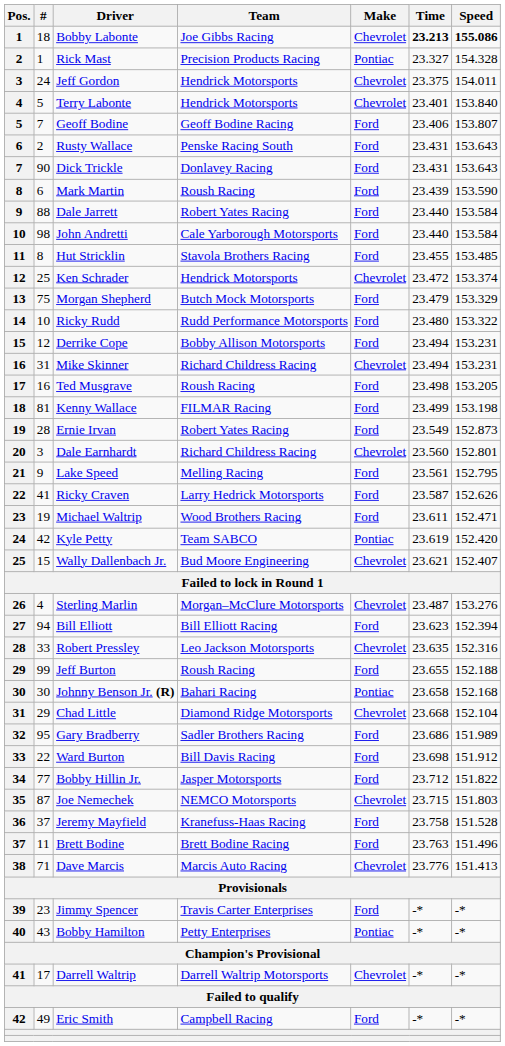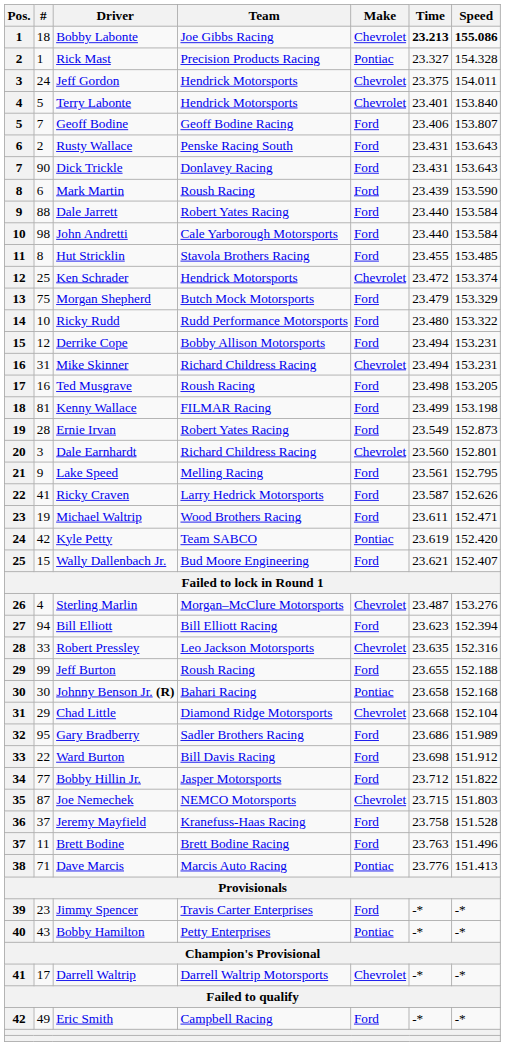 <table class="wikitable" style="font-size:95%">
 <tr>
 <th>Pos.</th>
 <th>#</th>
 <th>Driver</th>
 <th>Team</th>
 <th>Make</th>
 <th>Time</th>
 <th>Speed</th>
 </tr>
 <tr>
 <th>1</th>
 <td>18</td>
 <td><a href='#'>Bobby Labonte</a></td>
 <td><a href='#'>Joe Gibbs Racing</a></td>
 <td><a href='#'>Chevrolet</a></td>
 <td><strong>23.213</strong></td>
 <td><strong>155.086</strong></td>
 </tr>
 <tr>
 <th>2</th>
 <td>1</td>
 <td><a href='#'>Rick Mast</a></td>
 <td><a href='#'>Precision Products Racing</a></td>
 <td><a href='#'>Pontiac</a></td>
 <td>23.327</td>
 <td>154.328</td>
 </tr>
 <tr>
 <th>3</th>
 <td>24</td>
 <td><a href='#'>Jeff Gordon</a></td>
 <td><a href='#'>Hendrick Motorsports</a></td>
 <td><a href='#'>Chevrolet</a></td>
 <td>23.375</td>
 <td>154.011</td>
 </tr>
 <tr>
 <th>4</th>
 <td>5</td>
 <td><a href='#'>Terry Labonte</a></td>
 <td><a href='#'>Hendrick Motorsports</a></td>
 <td><a href='#'>Chevrolet</a></td>
 <td>23.401</td>
 <td>153.840</td>
 </tr>
 <tr>
 <th>5</th>
 <td>7</td>
 <td><a href='#'>Geoff Bodine</a></td>
 <td><a href='#'>Geoff Bodine Racing</a></td>
 <td><a href='#'>Ford</a></td>
 <td>23.406</td>
 <td>153.807</td>
 </tr>
 <tr>
 <th>6</th>
 <td>2</td>
 <td><a href='#'>Rusty Wallace</a></td>
 <td><a href='#'>Penske Racing South</a></td>
 <td><a href='#'>Ford</a></td>
 <td>23.431</td>
 <td>153.643</td>
 </tr>
 <tr>
 <th>7</th>
 <td>90</td>
 <td><a href='#'>Dick Trickle</a></td>
 <td><a href='#'>Donlavey Racing</a></td>
 <td><a href='#'>Ford</a></td>
 <td>23.431</td>
 <td>153.643</td>
 </tr>
 <tr>
 <th>8</th>
 <td>6</td>
 <td><a href='#'>Mark Martin</a></td>
 <td><a href='#'>Roush Racing</a></td>
 <td><a href='#'>Ford</a></td>
 <td>23.439</td>
 <td>153.590</td>
 </tr>
 <tr>
 <th>9</th>
 <td>88</td>
 <td><a href='#'>Dale Jarrett</a></td>
 <td><a href='#'>Robert Yates Racing</a></td>
 <td><a href='#'>Ford</a></td>
 <td>23.440</td>
 <td>153.584</td>
 </tr>
 <tr>
 <th>10</th>
 <td>98</td>
 <td><a href='#'>John Andretti</a></td>
 <td><a href='#'>Cale Yarborough Motorsports</a></td>
 <td><a href='#'>Ford</a></td>
 <td>23.440</td>
 <td>153.584</td>
 </tr>
 <tr>
 <th>11</th>
 <td>8</td>
 <td><a href='#'>Hut Stricklin</a></td>
 <td><a href='#'>Stavola Brothers Racing</a></td>
 <td><a href='#'>Ford</a></td>
 <td>23.455</td>
 <td>153.485</td>
 </tr>
 <tr>
 <th>12</th>
 <td>25</td>
 <td><a href='#'>Ken Schrader</a></td>
 <td><a href='#'>Hendrick Motorsports</a></td>
 <td><a href='#'>Chevrolet</a></td>
 <td>23.472</td>
 <td>153.374</td>
 </tr>
 <tr>
 <th>13</th>
 <td>75</td>
 <td><a href='#'>Morgan Shepherd</a></td>
 <td><a href='#'>Butch Mock Motorsports</a></td>
 <td><a href='#'>Ford</a></td>
 <td>23.479</td>
 <td>153.329</td>
 </tr>
 <tr>
 <th>14</th>
 <td>10</td>
 <td><a href='#'>Ricky Rudd</a></td>
 <td><a href='#'>Rudd Performance Motorsports</a></td>
 <td><a href='#'>Ford</a></td>
 <td>23.480</td>
 <td>153.322</td>
 </tr>
 <tr>
 <th>15</th>
 <td>12</td>
 <td><a href='#'>Derrike Cope</a></td>
 <td><a href='#'>Bobby Allison Motorsports</a></td>
 <td><a href='#'>Ford</a></td>
 <td>23.494</td>
 <td>153.231</td>
 </tr>
 <tr>
 <th>16</th>
 <td>31</td>
 <td><a href='#'>Mike Skinner</a></td>
 <td><a href='#'>Richard Childress Racing</a></td>
 <td><a href='#'>Chevrolet</a></td>
 <td>23.494</td>
 <td>153.231</td>
 </tr>
 <tr>
 <th>17</th>
 <td>16</td>
 <td><a href='#'>Ted Musgrave</a></td>
 <td><a href='#'>Roush Racing</a></td>
 <td><a href='#'>Ford</a></td>
 <td>23.498</td>
 <td>153.205</td>
 </tr>
 <tr>
 <th>18</th>
 <td>81</td>
 <td><a href='#'>Kenny Wallace</a></td>
 <td><a href='#'>FILMAR Racing</a></td>
 <td><a href='#'>Ford</a></td>
 <td>23.499</td>
 <td>153.198</td>
 </tr>
 <tr>
 <th>19</th>
 <td>28</td>
 <td><a href='#'>Ernie Irvan</a></td>
 <td><a href='#'>Robert Yates Racing</a></td>
 <td><a href='#'>Ford</a></td>
 <td>23.549</td>
 <td>152.873</td>
 </tr>
 <tr>
 <th>20</th>
 <td>3</td>
 <td><a href='#'>Dale Earnhardt</a></td>
 <td><a href='#'>Richard Childress Racing</a></td>
 <td><a href='#'>Chevrolet</a></td>
 <td>23.560</td>
 <td>152.801</td>
 </tr>
 <tr>
 <th>21</th>
 <td>9</td>
 <td><a href='#'>Lake Speed</a></td>
 <td><a href='#'>Melling Racing</a></td>
 <td><a href='#'>Ford</a></td>
 <td>23.561</td>
 <td>152.795</td>
 </tr>
 <tr>
 <th>22</th>
 <td>41</td>
 <td><a href='#'>Ricky Craven</a></td>
 <td><a href='#'>Larry Hedrick Motorsports</a></td>
 <td><a href='#'>Ford</a></td>
 <td>23.587</td>
 <td>152.626</td>
 </tr>
 <tr>
 <th>23</th>
 <td>19</td>
 <td><a href='#'>Michael Waltrip</a></td>
 <td><a href='#'>Wood Brothers Racing</a></td>
 <td><a href='#'>Ford</a></td>
 <td>23.611</td>
 <td>152.471</td>
 </tr>
 <tr>
 <th>24</th>
 <td>42</td>
 <td><a href='#'>Kyle Petty</a></td>
 <td><a href='#'>Team SABCO</a></td>
 <td><a href='#'>Pontiac</a></td>
 <td>23.619</td>
 <td>152.420</td>
 </tr>
 <tr>
 <th>25</th>
 <td>15</td>
 <td><a href='#'>Wally Dallenbach Jr.</a></td>
 <td><a href='#'>Bud Moore Engineering</a></td>
-<td><a href='#'>Chevrolet</a></td>
+<td><a href='#'>Ford</a></td>
 <td>23.621</td>
 <td>152.407</td>
 </tr>
 <tr>
 <th colspan="7">Failed to lock in Round 1</th>
 </tr>
 <tr>
 <th>26</th>
 <td>4</td>
 <td><a href='#'>Sterling Marlin</a></td>
 <td><a href='#'>Morgan–McClure Motorsports</a></td>
 <td><a href='#'>Chevrolet</a></td>
 <td>23.487</td>
 <td>153.276</td>
 </tr>
 <tr>
 <th>27</th>
 <td>94</td>
 <td><a href='#'>Bill Elliott</a></td>
 <td><a href='#'>Bill Elliott Racing</a></td>
 <td><a href='#'>Ford</a></td>
 <td>23.623</td>
 <td>152.394</td>
 </tr>
 <tr>
 <th>28</th>
 <td>33</td>
 <td><a href='#'>Robert Pressley</a></td>
 <td><a href='#'>Leo Jackson Motorsports</a></td>
 <td><a href='#'>Chevrolet</a></td>
 <td>23.635</td>
 <td>152.316</td>
 </tr>
 <tr>
 <th>29</th>
 <td>99</td>
 <td><a href='#'>Jeff Burton</a></td>
 <td><a href='#'>Roush Racing</a></td>
 <td><a href='#'>Ford</a></td>
 <td>23.655</td>
 <td>152.188</td>
 </tr>
 <tr>
 <th>30</th>
 <td>30</td>
 <td><a href='#'>Johnny Benson Jr.</a> <strong>(R)</strong></td>
 <td><a href='#'>Bahari Racing</a></td>
 <td><a href='#'>Pontiac</a></td>
 <td>23.658</td>
 <td>152.168</td>
 </tr>
 <tr>
 <th>31</th>
 <td>29</td>
 <td><a href='#'>Chad Little</a></td>
 <td><a href='#'>Diamond Ridge Motorsports</a></td>
 <td><a href='#'>Chevrolet</a></td>
 <td>23.668</td>
 <td>152.104</td>
 </tr>
 <tr>
 <th>32</th>
 <td>95</td>
 <td><a href='#'>Gary Bradberry</a></td>
 <td><a href='#'>Sadler Brothers Racing</a></td>
 <td><a href='#'>Ford</a></td>
 <td>23.686</td>
 <td>151.989</td>
 </tr>
 <tr>
 <th>33</th>
 <td>22</td>
 <td><a href='#'>Ward Burton</a></td>
 <td><a href='#'>Bill Davis Racing</a></td>
 <td><a href='#'>Ford</a></td>
 <td>23.698</td>
 <td>151.912</td>
 </tr>
 <tr>
 <th>34</th>
 <td>77</td>
 <td><a href='#'>Bobby Hillin Jr.</a></td>
 <td><a href='#'>Jasper Motorsports</a></td>
 <td><a href='#'>Ford</a></td>
 <td>23.712</td>
 <td>151.822</td>
 </tr>
 <tr>
 <th>35</th>
 <td>87</td>
 <td><a href='#'>Joe Nemechek</a></td>
 <td><a href='#'>NEMCO Motorsports</a></td>
 <td><a href='#'>Chevrolet</a></td>
 <td>23.715</td>
 <td>151.803</td>
 </tr>
 <tr>
 <th>36</th>
 <td>37</td>
 <td><a href='#'>Jeremy Mayfield</a></td>
 <td><a href='#'>Kranefuss-Haas Racing</a></td>
 <td><a href='#'>Ford</a></td>
 <td>23.758</td>
 <td>151.528</td>
 </tr>
 <tr>
 <th>37</th>
 <td>11</td>
 <td><a href='#'>Brett Bodine</a></td>
 <td><a href='#'>Brett Bodine Racing</a></td>
 <td><a href='#'>Ford</a></td>
 <td>23.763</td>
 <td>151.496</td>
 </tr>
 <tr>
 <th>38</th>
 <td>71</td>
 <td><a href='#'>Dave Marcis</a></td>
 <td><a href='#'>Marcis Auto Racing</a></td>
-<td><a href='#'>Chevrolet</a></td>
+<td><a href='#'>Pontiac</a></td>
 <td>23.776</td>
 <td>151.413</td>
 </tr>
 <tr>
 <th colspan="7">Provisionals</th>
 </tr>
 <tr>
 <th>39</th>
 <td>23</td>
 <td><a href='#'>Jimmy Spencer</a></td>
 <td><a href='#'>Travis Carter Enterprises</a></td>
 <td><a href='#'>Ford</a></td>
 <td>-*</td>
 <td>-*</td>
 </tr>
 <tr>
 <th>40</th>
 <td>43</td>
 <td><a href='#'>Bobby Hamilton</a></td>
 <td><a href='#'>Petty Enterprises</a></td>
 <td><a href='#'>Pontiac</a></td>
 <td>-*</td>
 <td>-*</td>
 </tr>
 <tr>
 <th colspan="7">Champion's Provisional</th>
 </tr>
 <tr>
 <th>41</th>
 <td>17</td>
 <td><a href='#'>Darrell Waltrip</a></td>
 <td><a href='#'>Darrell Waltrip Motorsports</a></td>
 <td><a href='#'>Chevrolet</a></td>
 <td>-*</td>
 <td>-*</td>
 </tr>
 <tr>
 <th colspan="7">Failed to qualify</th>
 </tr>
 <tr>
 <th>42</th>
 <td>49</td>
 <td><a href='#'>Eric Smith</a></td>
 <td><a href='#'>Campbell Racing</a></td>
 <td><a href='#'>Ford</a></td>
 <td>-*</td>
 <td>-*</td>
 </tr>
 <tr>
 <th colspan="7"></th>
 </tr>
 <tr>
 <th colspan="7"></th>
 </tr>
 </table>
